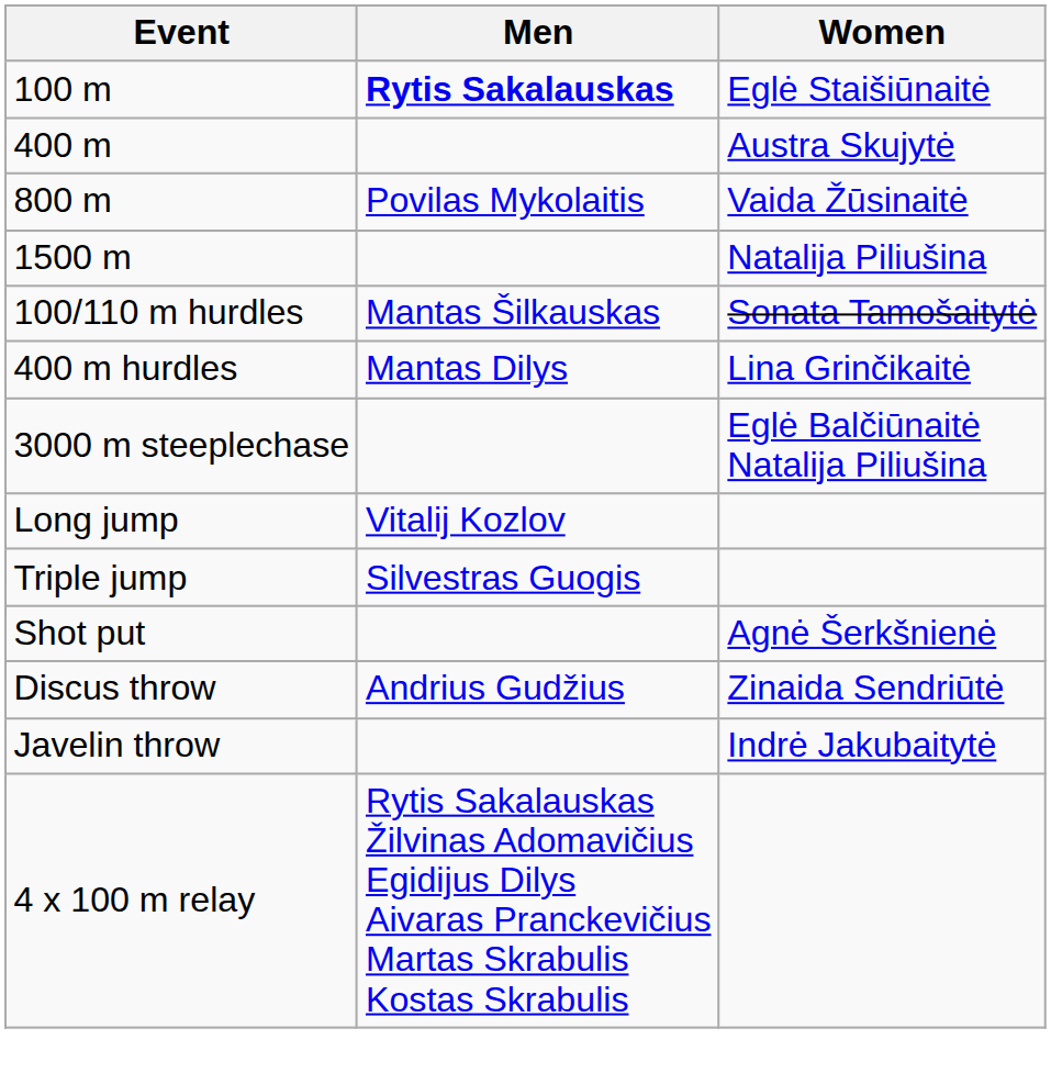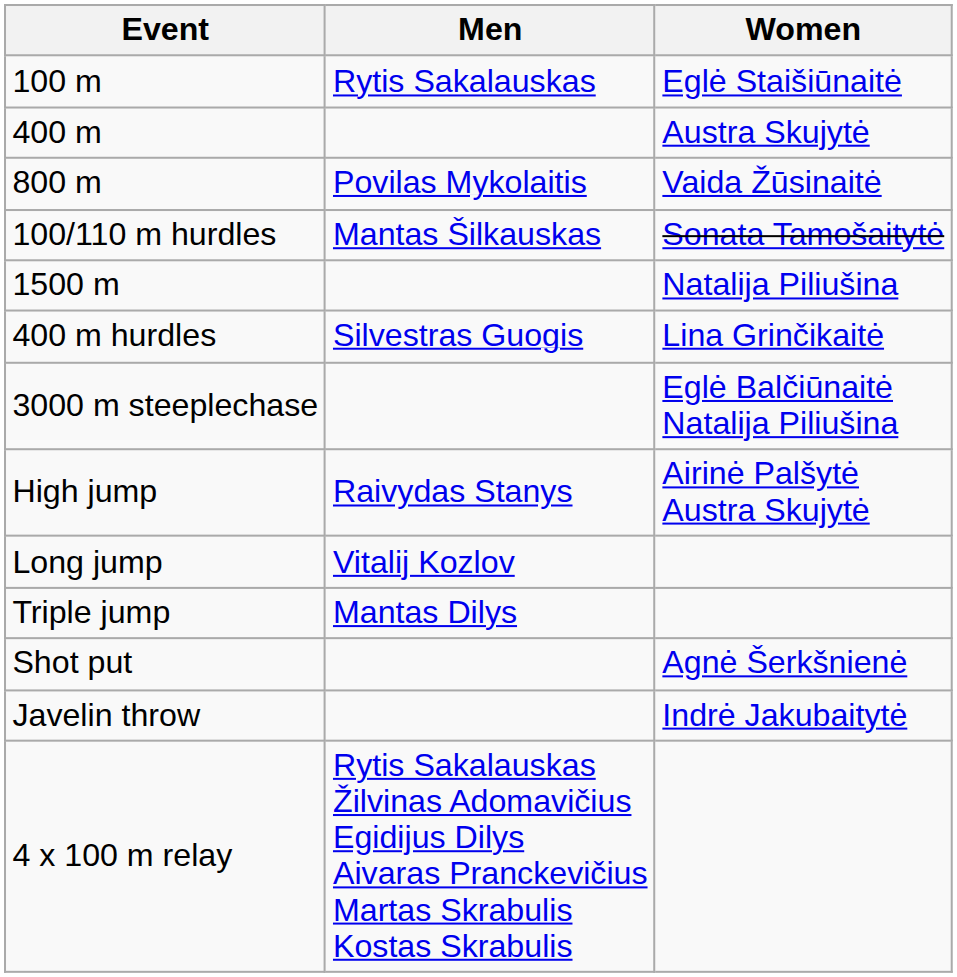 <table class=wikitable style="font-size:100%">
 <tr>
 <th>Event</th>
 <th>Men</th>
 <th>Women</th>
 </tr>
 <tr>
 <td>100 m</td>
-<td><strong><a href='#'>Rytis Sakalauskas</a></strong></td>
+<td><a href='#'>Rytis Sakalauskas</a></td>
 <td><a href='#'>Eglė Staišiūnaitė</a></td>
 </tr>
 <tr>
 <td>400 m</td>
 <td></td>
 <td><a href='#'>Austra Skujytė</a></td>
 </tr>
 <tr>
 <td>800 m</td>
 <td><a href='#'>Povilas Mykolaitis</a></td>
 <td><a href='#'>Vaida Žūsinaitė</a></td>
 </tr>
 <tr>
+<td>100/110 m hurdles</td>
+<td><a href='#'>Mantas Šilkauskas</a></td>
+<td><s><a href='#'>Sonata Tamošaitytė</a></s></td>
+</tr>
+<tr>
 <td>1500 m</td>
 <td></td>
 <td><a href='#'>Natalija Piliušina</a></td>
 </tr>
 <tr>
-<td>100/110 m hurdles</td>
-<td><a href='#'>Mantas Šilkauskas</a></td>
-<td><s><a href='#'>Sonata Tamošaitytė</a></s></td>
-</tr>
-<tr>
 <td>400 m hurdles</td>
-<td><a href='#'>Mantas Dilys</a></td>
+<td><a href='#'>Silvestras Guogis</a></td>
 <td><a href='#'>Lina Grinčikaitė</a></td>
 </tr>
 <tr>
 <td>3000 m steeplechase</td>
 <td></td>
 <td><a href='#'>Eglė Balčiūnaitė</a> <br> <a href='#'>Natalija Piliušina</a></td>
 </tr>
 <tr>
+<td>High jump</td>
+<td><a href='#'>Raivydas Stanys</a></td>
+<td><a href='#'>Airinė Palšytė</a> <br> <a href='#'>Austra Skujytė</a></td>
+</tr>
+<tr>
 <td>Long jump</td>
 <td><a href='#'>Vitalij Kozlov</a></td>
 <td></td>
 </tr>
 <tr>
 <td>Triple jump</td>
-<td><a href='#'>Silvestras Guogis</a></td>
+<td><a href='#'>Mantas Dilys</a></td>
 <td></td>
 </tr>
 <tr>
 <td>Shot put</td>
 <td></td>
 <td><a href='#'>Agnė Šerkšnienė</a></td>
-</tr>
-<tr>
-<td>Discus throw</td>
-<td><a href='#'>Andrius Gudžius</a></td>
-<td><a href='#'>Zinaida Sendriūtė</a></td>
 </tr>
 <tr>
 <td>Javelin throw</td>
 <td></td>
 <td><a href='#'>Indrė Jakubaitytė</a></td>
 </tr>
 <tr>
 <td>4 x 100 m relay</td>
 <td><a href='#'>Rytis Sakalauskas</a> <br> <a href='#'>Žilvinas Adomavičius</a> <br> <a href='#'>Egidijus Dilys</a> <br> <a href='#'>Aivaras Pranckevičius</a> <br> <a href='#'>Martas Skrabulis</a> <br> <a href='#'>Kostas Skrabulis</a></td>
 <td></td>
 </tr>
 </table>
